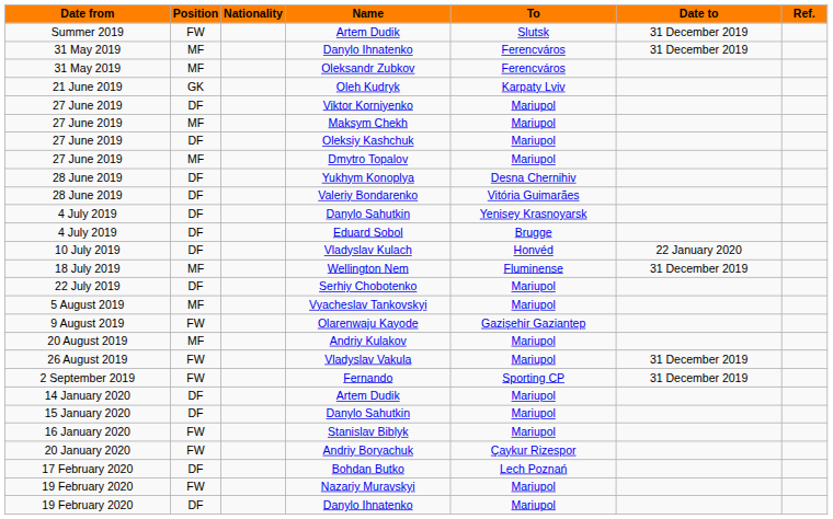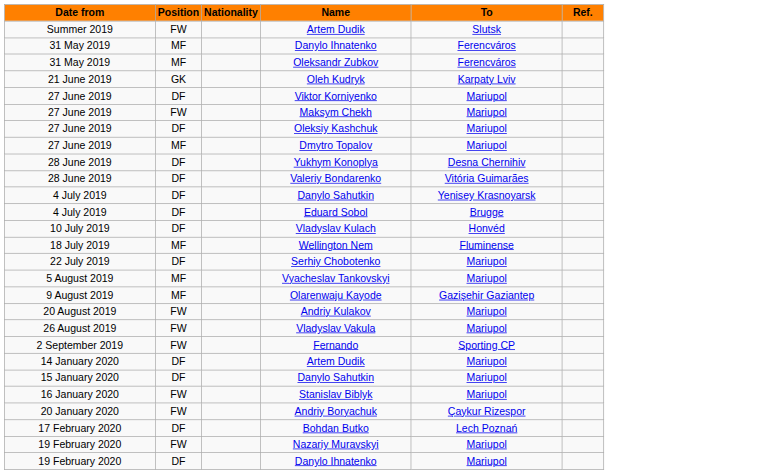 <table class="wikitable" style="text-align:center; font-size:90%; ">
 <tr>
 <th style="background:#FF8000; color:black; width:200px;">Date from</th>
 <th style="background:#FF8000; color:black; width:50px;">Position</th>
 <th style="background:#FF8000; color:black; width:50px;">Nationality</th>
 <th style="background:#FF8000; color:black; width:200px;">Name</th>
 <th style="background:#FF8000; color:black; width:200px;">To</th>
-<th style="background:#FF8000; color:black; width:200px;">Date to</th>
 <th style="background:#FF8000; color:black; width:50px;">Ref.</th>
 </tr>
 <tr>
 <td>Summer 2019</td>
 <td>FW</td>
 <td></td>
 <td><a href='#'>Artem Dudik</a></td>
 <td><a href='#'>Slutsk</a></td>
-<td>31 December 2019</td>
 <td></td>
 </tr>
 <tr>
 <td>31 May 2019</td>
 <td>MF</td>
 <td></td>
 <td><a href='#'>Danylo Ihnatenko</a></td>
 <td><a href='#'>Ferencváros</a></td>
-<td>31 December 2019</td>
 <td></td>
 </tr>
 <tr>
 <td>31 May 2019</td>
 <td>MF</td>
 <td></td>
 <td><a href='#'>Oleksandr Zubkov</a></td>
 <td><a href='#'>Ferencváros</a></td>
 <td></td>
-<td></td>
 </tr>
 <tr>
 <td>21 June 2019</td>
 <td>GK</td>
 <td></td>
 <td><a href='#'>Oleh Kudryk</a></td>
 <td><a href='#'>Karpaty Lviv</a></td>
-<td></td>
 <td></td>
 </tr>
 <tr>
 <td>27 June 2019</td>
 <td>DF</td>
 <td></td>
 <td><a href='#'>Viktor Korniyenko</a></td>
 <td><a href='#'>Mariupol</a></td>
 <td></td>
-<td></td>
 </tr>
 <tr>
 <td>27 June 2019</td>
-<td>MF</td>
+<td>FW</td>
 <td></td>
 <td><a href='#'>Maksym Chekh</a></td>
 <td><a href='#'>Mariupol</a></td>
-<td></td>
 <td></td>
 </tr>
 <tr>
 <td>27 June 2019</td>
 <td>DF</td>
 <td></td>
 <td><a href='#'>Oleksiy Kashchuk</a></td>
 <td><a href='#'>Mariupol</a></td>
 <td></td>
-<td></td>
 </tr>
 <tr>
 <td>27 June 2019</td>
 <td>MF</td>
 <td></td>
 <td><a href='#'>Dmytro Topalov</a></td>
 <td><a href='#'>Mariupol</a></td>
-<td></td>
 <td></td>
 </tr>
 <tr>
 <td>28 June 2019</td>
 <td>DF</td>
 <td></td>
 <td><a href='#'>Yukhym Konoplya</a></td>
 <td><a href='#'>Desna Chernihiv</a></td>
 <td></td>
-<td></td>
 </tr>
 <tr>
 <td>28 June 2019</td>
 <td>DF</td>
 <td></td>
 <td><a href='#'>Valeriy Bondarenko</a></td>
 <td><a href='#'>Vitória Guimarães</a></td>
-<td></td>
 <td></td>
 </tr>
 <tr>
 <td>4 July 2019</td>
 <td>DF</td>
 <td></td>
 <td><a href='#'>Danylo Sahutkin</a></td>
 <td><a href='#'>Yenisey Krasnoyarsk</a></td>
 <td></td>
-<td></td>
 </tr>
 <tr>
 <td>4 July 2019</td>
 <td>DF</td>
 <td></td>
 <td><a href='#'>Eduard Sobol</a></td>
 <td><a href='#'>Brugge</a></td>
 <td></td>
-<td></td>
 </tr>
 <tr>
 <td>10 July 2019</td>
 <td>DF</td>
 <td></td>
 <td><a href='#'>Vladyslav Kulach</a></td>
 <td><a href='#'>Honvéd</a></td>
-<td>22 January 2020</td>
 <td></td>
 </tr>
 <tr>
 <td>18 July 2019</td>
 <td>MF</td>
 <td></td>
 <td><a href='#'>Wellington Nem</a></td>
 <td><a href='#'>Fluminense</a></td>
-<td>31 December 2019</td>
 <td></td>
 </tr>
 <tr>
 <td>22 July 2019</td>
 <td>DF</td>
 <td></td>
 <td><a href='#'>Serhiy Chobotenko</a></td>
 <td><a href='#'>Mariupol</a></td>
 <td></td>
-<td></td>
 </tr>
 <tr>
 <td>5 August 2019</td>
 <td>MF</td>
 <td></td>
 <td><a href='#'>Vyacheslav Tankovskyi</a></td>
 <td><a href='#'>Mariupol</a></td>
 <td></td>
-<td></td>
 </tr>
 <tr>
 <td>9 August 2019</td>
-<td>FW</td>
+<td>MF</td>
 <td></td>
 <td><a href='#'>Olarenwaju Kayode</a></td>
 <td><a href='#'>Gazişehir Gaziantep</a></td>
 <td></td>
-<td></td>
 </tr>
 <tr>
 <td>20 August 2019</td>
-<td>MF</td>
+<td>FW</td>
 <td></td>
 <td><a href='#'>Andriy Kulakov</a></td>
 <td><a href='#'>Mariupol</a></td>
-<td></td>
 <td></td>
 </tr>
 <tr>
 <td>26 August 2019</td>
 <td>FW</td>
 <td></td>
 <td><a href='#'>Vladyslav Vakula</a></td>
 <td><a href='#'>Mariupol</a></td>
-<td>31 December 2019</td>
 <td></td>
 </tr>
 <tr>
 <td>2 September 2019</td>
 <td>FW</td>
 <td></td>
 <td><a href='#'>Fernando</a></td>
 <td><a href='#'>Sporting CP</a></td>
-<td>31 December 2019</td>
 <td></td>
 </tr>
 <tr>
 <td>14 January 2020</td>
 <td>DF</td>
 <td></td>
 <td><a href='#'>Artem Dudik</a></td>
 <td><a href='#'>Mariupol</a></td>
 <td></td>
-<td></td>
 </tr>
 <tr>
 <td>15 January 2020</td>
 <td>DF</td>
 <td></td>
 <td><a href='#'>Danylo Sahutkin</a></td>
 <td><a href='#'>Mariupol</a></td>
-<td></td>
 <td></td>
 </tr>
 <tr>
 <td>16 January 2020</td>
 <td>FW</td>
 <td></td>
 <td><a href='#'>Stanislav Biblyk</a></td>
 <td><a href='#'>Mariupol</a></td>
 <td></td>
-<td></td>
 </tr>
 <tr>
 <td>20 January 2020</td>
 <td>FW</td>
 <td></td>
 <td><a href='#'>Andriy Boryachuk</a></td>
 <td><a href='#'>Çaykur Rizespor</a></td>
-<td></td>
 <td></td>
 </tr>
 <tr>
 <td>17 February 2020</td>
 <td>DF</td>
 <td></td>
 <td><a href='#'>Bohdan Butko</a></td>
 <td><a href='#'>Lech Poznań</a></td>
 <td></td>
-<td></td>
 </tr>
 <tr>
 <td>19 February 2020</td>
 <td>FW</td>
 <td></td>
 <td><a href='#'>Nazariy Muravskyi</a></td>
 <td><a href='#'>Mariupol</a></td>
-<td></td>
 <td></td>
 </tr>
 <tr>
 <td>19 February 2020</td>
 <td>DF</td>
 <td></td>
 <td><a href='#'>Danylo Ihnatenko</a></td>
 <td><a href='#'>Mariupol</a></td>
 <td></td>
-<td></td>
 </tr>
 </table>
